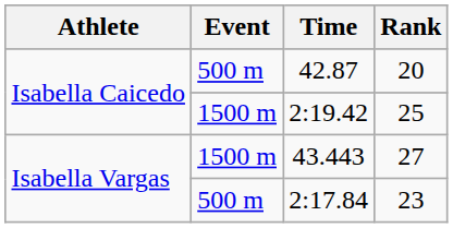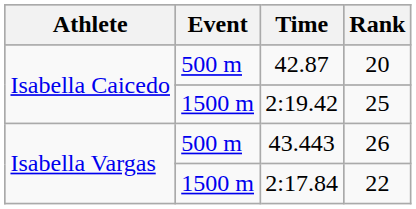 <table class="wikitable" style="font-size:90%">
 <tr>
 <th>Athlete</th>
 <th>Event</th>
 <th>Time</th>
 <th>Rank</th>
 </tr>
 <tr align=center>
 <td align=left rowspan=2><a href='#'>Isabella Caicedo</a></td>
 <td align=left><a href='#'>500 m</a></td>
 <td>42.87</td>
 <td>20</td>
 </tr>
 <tr align=center>
 <td align=left><a href='#'>1500 m</a></td>
 <td>2:19.42</td>
 <td>25</td>
 </tr>
 <tr align=center>
 <td align=left rowspan=2><a href='#'>Isabella Vargas</a></td>
-<td align=left><a href='#'>1500 m</a></td>
+<td align=left><a href='#'>500 m</a></td>
 <td>43.443</td>
-<td>27</td>
+<td>26</td>
 </tr>
 <tr align=center>
-<td align=left><a href='#'>500 m</a></td>
+<td align=left><a href='#'>1500 m</a></td>
 <td>2:17.84</td>
-<td>23</td>
+<td>22</td>
 </tr>
 </table>
